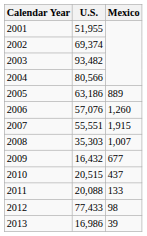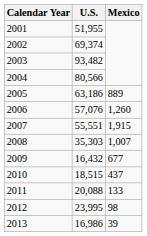 <table class="wikitable">
 <tr>
 <th>Calendar Year</th>
 <th>U.S.</th>
 <th>Mexico</th>
 </tr>
 <tr>
 <td>2001</td>
 <td>51,955</td>
 </tr>
 <tr>
 <td>2002</td>
 <td>69,374</td>
 </tr>
 <tr>
 <td>2003</td>
 <td>93,482</td>
 </tr>
 <tr>
 <td>2004</td>
 <td>80,566</td>
 </tr>
 <tr>
 <td>2005</td>
 <td>63,186</td>
 <td>889</td>
 </tr>
 <tr>
 <td>2006</td>
 <td>57,076</td>
 <td>1,260</td>
 </tr>
 <tr>
 <td>2007</td>
 <td>55,551</td>
 <td>1,915</td>
 </tr>
 <tr>
 <td>2008</td>
 <td>35,303</td>
 <td>1,007</td>
 </tr>
 <tr>
 <td>2009</td>
 <td>16,432</td>
 <td>677</td>
 </tr>
 <tr>
 <td>2010</td>
-<td>20,515</td>
+<td>18,515</td>
 <td>437</td>
 </tr>
 <tr>
 <td>2011</td>
 <td>20,088</td>
 <td>133</td>
 </tr>
 <tr>
 <td>2012</td>
-<td>77,433</td>
+<td>23,995</td>
 <td>98</td>
 </tr>
 <tr>
 <td>2013</td>
 <td>16,986</td>
 <td>39</td>
 </tr>
 </table>
